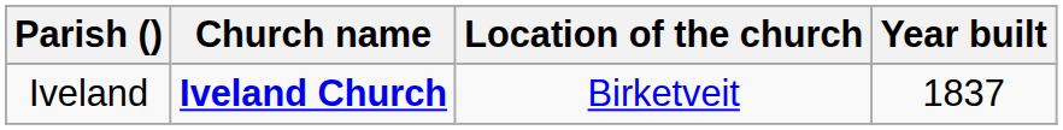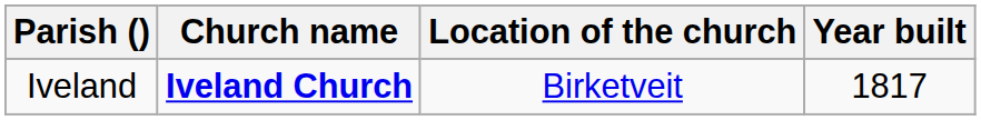 <table class="wikitable" style="text-align:center">
 <tr>
 <th>Parish ()</th>
 <th>Church name</th>
 <th>Location of the church</th>
 <th>Year built</th>
 </tr>
 <tr>
 <td>Iveland</td>
 <td><strong><a href='#'>Iveland Church</a></strong></td>
 <td><a href='#'>Birketveit</a></td>
-<td>1837</td>
+<td>1817</td>
 </tr>
 </table>
